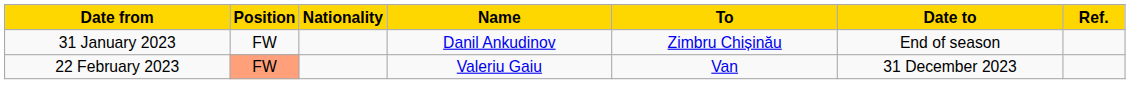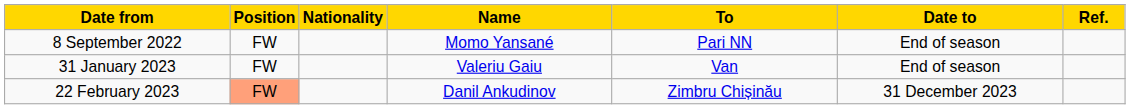 <table class="wikitable" style="text-align:center; font-size:90%; ">
 <tr>
 <th style="background:gold; color:black; width:200px;">Date from</th>
 <th style="background:gold; color:black; width:50px;">Position</th>
 <th style="background:gold; color:black; width:50px;">Nationality</th>
 <th style="background:gold; color:black; width:200px;">Name</th>
 <th style="background:gold; color:black; width:200px;">To</th>
 <th style="background:gold; color:black; width:200px;">Date to</th>
 <th style="background:gold; color:black; width:50px;">Ref.</th>
 </tr>
 <tr>
+<td>8 September 2022</td>
+<td>FW</td>
+<td></td>
+<td><a href='#'>Momo Yansané</a></td>
+<td><a href='#'>Pari NN</a></td>
+<td>End of season</td>
+<td></td>
+</tr>
+<tr>
 <td>31 January 2023</td>
 <td>FW</td>
 <td></td>
-<td><a href='#'>Danil Ankudinov</a></td>
-<td><a href='#'>Zimbru Chișinău</a></td>
+<td><a href='#'>Valeriu Gaiu</a></td>
+<td><a href='#'>Van</a></td>
 <td>End of season</td>
 <td></td>
 </tr>
 <tr>
 <td>22 February 2023</td>
 <td style="background: lightsalmon;">FW</td>
 <td></td>
-<td><a href='#'>Valeriu Gaiu</a></td>
-<td><a href='#'>Van</a></td>
+<td><a href='#'>Danil Ankudinov</a></td>
+<td><a href='#'>Zimbru Chișinău</a></td>
 <td>31 December 2023</td>
 <td></td>
 </tr>
 </table>
